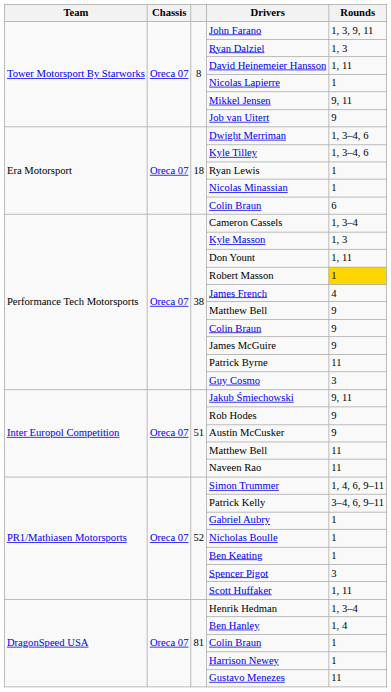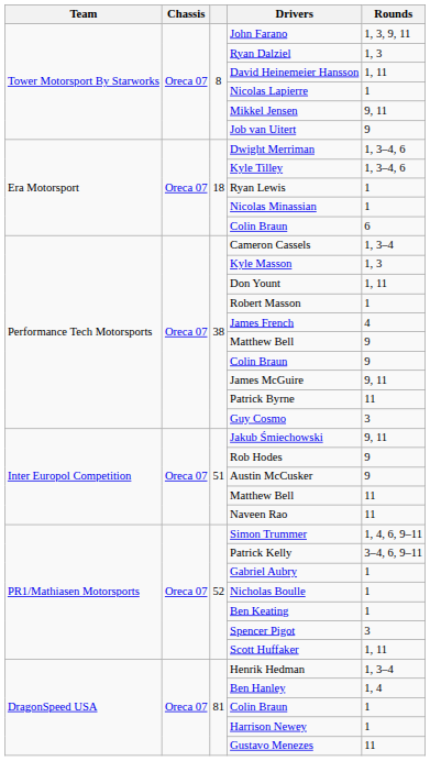 <table class="wikitable" style="font-size: 85%">
 <tr>
 <th>Team</th>
 <th>Chassis</th>
 <th></th>
 <th>Drivers</th>
 <th>Rounds</th>
 </tr>
 <tr>
 <td rowspan=6> <a href='#'>Tower Motorsport By Starworks</a></td>
 <td rowspan=6><a href='#'>Oreca 07</a></td>
 <td rowspan="6" align="center">8</td>
 <td> <a href='#'>John Farano</a></td>
 <td>1, 3, 9, 11</td>
 </tr>
 <tr>
 <td> <a href='#'>Ryan Dalziel</a></td>
 <td>1, 3</td>
 </tr>
 <tr>
 <td> <a href='#'>David Heinemeier Hansson</a></td>
 <td>1, 11</td>
 </tr>
 <tr>
 <td> <a href='#'>Nicolas Lapierre</a></td>
 <td>1</td>
 </tr>
 <tr>
 <td> <a href='#'>Mikkel Jensen</a></td>
 <td>9, 11</td>
 </tr>
 <tr>
 <td> <a href='#'>Job van Uitert</a></td>
 <td>9</td>
 </tr>
 <tr>
 <td rowspan=5> Era Motorsport</td>
 <td rowspan=5><a href='#'>Oreca 07</a></td>
 <td rowspan="5" align="center">18</td>
 <td> <a href='#'>Dwight Merriman</a></td>
 <td>1, 3–4, 6</td>
 </tr>
 <tr>
 <td> <a href='#'>Kyle Tilley</a></td>
 <td>1, 3–4, 6</td>
 </tr>
 <tr>
 <td> Ryan Lewis</td>
 <td>1</td>
 </tr>
 <tr>
 <td> <a href='#'>Nicolas Minassian</a></td>
 <td>1</td>
 </tr>
 <tr>
 <td> <a href='#'>Colin Braun</a></td>
 <td>6</td>
 </tr>
 <tr>
 <td rowspan=10> Performance Tech Motorsports</td>
 <td rowspan=10><a href='#'>Oreca 07</a></td>
 <td rowspan="10" align="center">38</td>
 <td> Cameron Cassels</td>
 <td>1, 3–4</td>
 </tr>
 <tr>
 <td> <a href='#'>Kyle Masson</a></td>
 <td>1, 3</td>
 </tr>
 <tr>
 <td> Don Yount</td>
 <td>1, 11</td>
 </tr>
 <tr>
 <td> Robert Masson</td>
-<td style="background: gold;">1</td>
+<td>1</td>
 </tr>
 <tr>
 <td> <a href='#'>James French</a></td>
 <td>4</td>
 </tr>
 <tr>
 <td> Matthew Bell</td>
 <td>9</td>
 </tr>
 <tr>
 <td> <a href='#'>Colin Braun</a></td>
 <td>9</td>
 </tr>
 <tr>
 <td> James McGuire</td>
-<td>9</td>
+<td>9, 11</td>
 </tr>
 <tr>
 <td> Patrick Byrne</td>
 <td>11</td>
 </tr>
 <tr>
 <td> <a href='#'>Guy Cosmo</a></td>
 <td>3</td>
 </tr>
 <tr>
 <td rowspan=5> <a href='#'>Inter Europol Competition</a></td>
 <td rowspan=5><a href='#'>Oreca 07</a></td>
 <td rowspan="5" align="center">51</td>
 <td> <a href='#'>Jakub Śmiechowski</a></td>
 <td>9, 11</td>
 </tr>
 <tr>
 <td> Rob Hodes</td>
 <td>9</td>
 </tr>
 <tr>
 <td> Austin McCusker</td>
 <td>9</td>
 </tr>
 <tr>
 <td> Matthew Bell</td>
 <td>11</td>
 </tr>
 <tr>
 <td> Naveen Rao</td>
 <td>11</td>
 </tr>
 <tr>
 <td rowspan=7> <a href='#'>PR1/Mathiasen Motorsports</a></td>
 <td rowspan=7><a href='#'>Oreca 07</a></td>
 <td rowspan="7" align="center">52</td>
 <td> <a href='#'>Simon Trummer</a></td>
 <td>1, 4, 6, 9–11</td>
 </tr>
 <tr>
 <td> Patrick Kelly</td>
 <td>3–4, 6, 9–11</td>
 </tr>
 <tr>
 <td> <a href='#'>Gabriel Aubry</a></td>
 <td>1</td>
 </tr>
 <tr>
 <td> <a href='#'>Nicholas Boulle</a></td>
 <td>1</td>
 </tr>
 <tr>
 <td> <a href='#'>Ben Keating</a></td>
 <td>1</td>
 </tr>
 <tr>
 <td> <a href='#'>Spencer Pigot</a></td>
 <td>3</td>
 </tr>
 <tr>
 <td> <a href='#'>Scott Huffaker</a></td>
 <td>1, 11</td>
 </tr>
 <tr>
 <td rowspan=5> <a href='#'>DragonSpeed USA</a></td>
 <td rowspan=5><a href='#'>Oreca 07</a></td>
 <td rowspan="5" align="center">81</td>
 <td> Henrik Hedman</td>
 <td>1, 3–4</td>
 </tr>
 <tr>
 <td> <a href='#'>Ben Hanley</a></td>
 <td>1, 4</td>
 </tr>
 <tr>
 <td> <a href='#'>Colin Braun</a></td>
 <td>1</td>
 </tr>
 <tr>
 <td> <a href='#'>Harrison Newey</a></td>
 <td>1</td>
 </tr>
 <tr>
 <td> <a href='#'>Gustavo Menezes</a></td>
 <td>11</td>
 </tr>
 </table>
